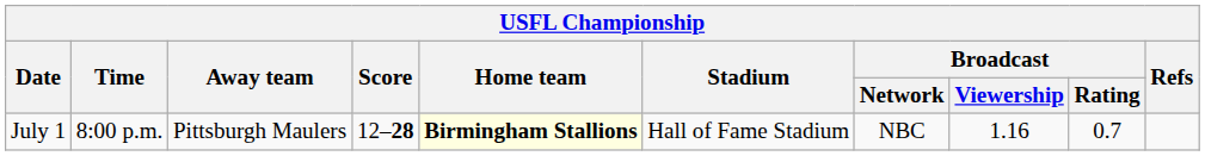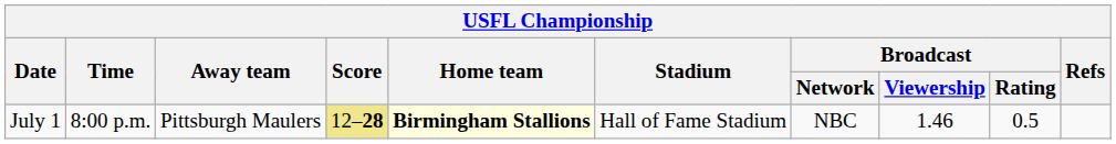 <table class="wikitable" style="text-align:center;">
 <tr>
 <th colspan="10"><a href='#'>USFL Championship</a></th>
 </tr>
 <tr>
 <th rowspan="2">Date</th>
 <th rowspan="2">Time<br></th>
 <th rowspan="2">Away team</th>
 <th rowspan="2">Score</th>
 <th rowspan="2">Home team</th>
 <th rowspan="2">Stadium</th>
 <th colspan="3">Broadcast</th>
 <th rowspan="2">Refs</th>
 </tr>
 <tr>
 <th>Network</th>
 <th><a href='#'>Viewership</a><br></th>
 <th>Rating<br></th>
 </tr>
 <tr>
 <td>July 1</td>
 <td>8:00 p.m.</td>
 <td>Pittsburgh Maulers</td>
-<td>12–<strong>28</strong></td>
+<td style="background: khaki;">12–<strong>28</strong></td>
 <td style="background: lightyellow;"><strong>Birmingham Stallions</strong></td>
 <td>Hall of Fame Stadium</td>
 <td>NBC</td>
-<td>1.16</td>
-<td>0.7</td>
+<td>1.46</td>
+<td>0.5</td>
 <td></td>
 </tr>
 </table>
